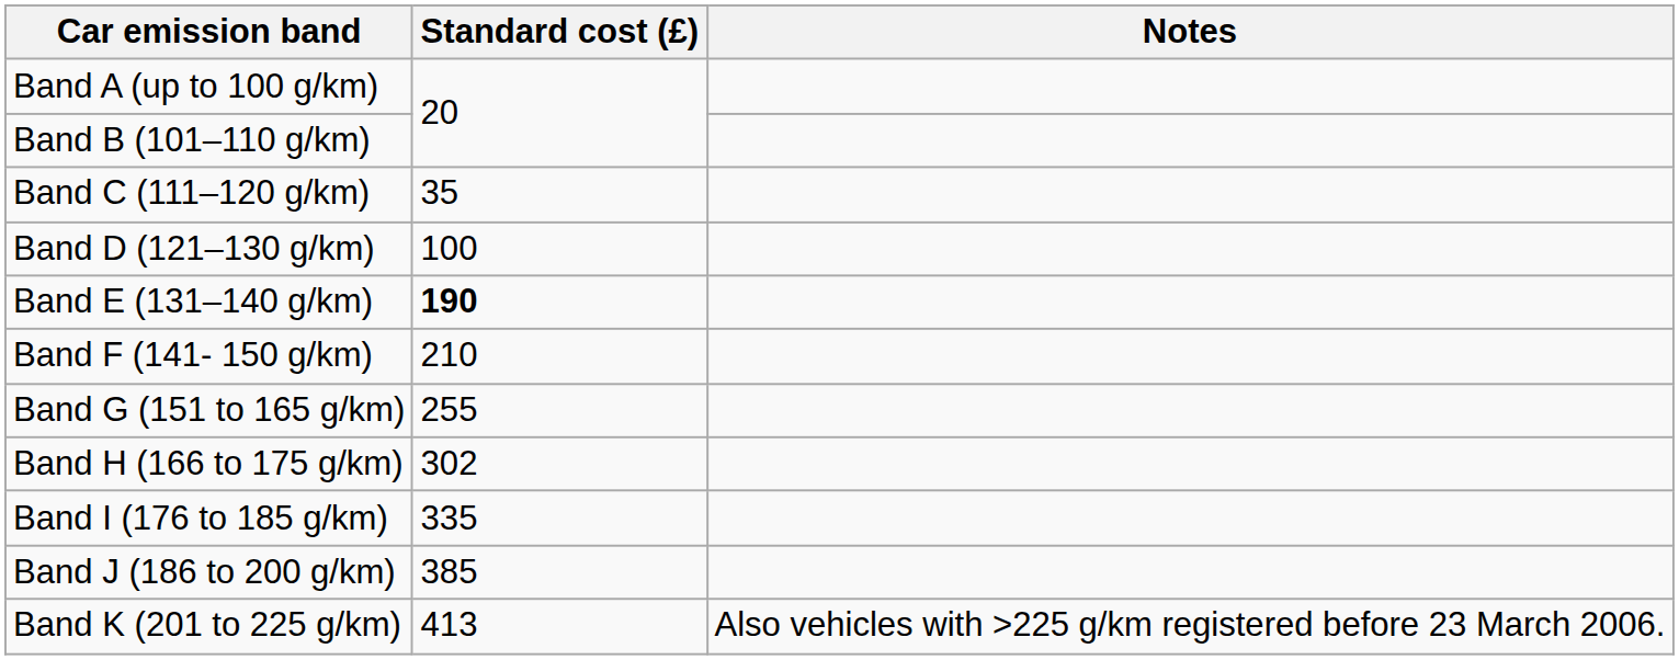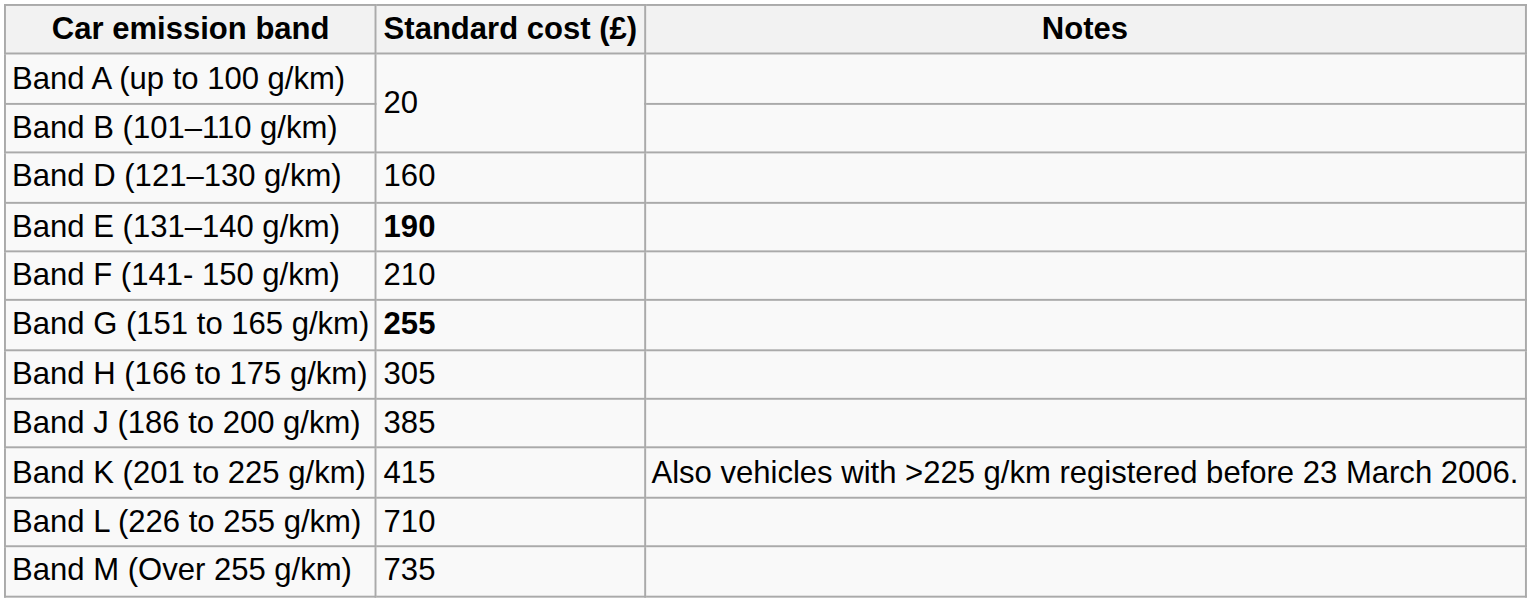 <table class="wikitable">
 <tr>
 <th>Car emission band</th>
 <th>Standard cost (£)</th>
 <th>Notes</th>
 </tr>
 <tr>
 <td>Band A (up to 100 g/km)</td>
 <td rowspan="2">20</td>
 <td></td>
 </tr>
 <tr>
 <td>Band B (101–110 g/km)</td>
 <td></td>
 </tr>
 <tr>
-<td>Band C (111–120 g/km)</td>
-<td>35</td>
-<td></td>
-</tr>
-<tr>
 <td>Band D (121–130 g/km)</td>
-<td>100</td>
+<td>160</td>
 <td></td>
 </tr>
 <tr>
 <td>Band E (131–140 g/km)</td>
 <td><strong>190</strong></td>
 <td></td>
 </tr>
 <tr>
 <td>Band F (141- 150 g/km)</td>
 <td>210</td>
 <td></td>
 </tr>
 <tr>
 <td>Band G (151 to 165 g/km)</td>
-<td>255</td>
+<td><strong>255</strong></td>
 <td></td>
 </tr>
 <tr>
 <td>Band H (166 to 175 g/km)</td>
-<td>302</td>
-<td></td>
-</tr>
-<tr>
-<td>Band I (176 to 185 g/km)</td>
-<td>335</td>
+<td>305</td>
 <td></td>
 </tr>
 <tr>
 <td>Band J (186 to 200 g/km)</td>
 <td>385</td>
 <td></td>
 </tr>
 <tr>
 <td>Band K (201 to 225 g/km)</td>
-<td>413</td>
+<td>415</td>
 <td>Also vehicles with >225 g/km registered before 23 March 2006.</td>
 </tr>
+<tr>
+<td>Band L (226 to 255 g/km)</td>
+<td>710</td>
+<td></td>
+</tr>
+<tr>
+<td>Band M (Over 255 g/km)</td>
+<td>735</td>
+<td></td>
+</tr>
 </table>
